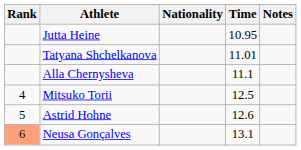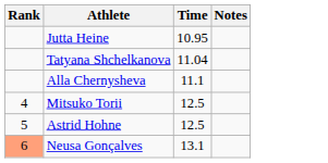 <table class="wikitable sortable" style="text-align:center">
 <tr>
 <th>Rank</th>
 <th>Athlete</th>
-<th>Nationality</th>
 <th>Time</th>
 <th>Notes</th>
 </tr>
 <tr>
 <td></td>
 <td align=left><a href='#'>Jutta Heine</a></td>
-<td align=left></td>
 <td>10.95</td>
 <td></td>
 </tr>
 <tr>
 <td></td>
 <td align=left><a href='#'>Tatyana Shchelkanova</a></td>
-<td align=left></td>
-<td>11.01</td>
+<td>11.04</td>
 <td></td>
 </tr>
 <tr>
 <td></td>
 <td align=left><a href='#'>Alla Chernysheva</a></td>
-<td align=left></td>
 <td>11.1</td>
 <td></td>
 </tr>
 <tr>
 <td>4</td>
 <td align=left><a href='#'>Mitsuko Torii</a></td>
-<td align=left></td>
 <td>12.5</td>
 <td></td>
 </tr>
 <tr>
 <td>5</td>
 <td align=left><a href='#'>Astrid Hohne</a></td>
-<td align=left></td>
-<td>12.6</td>
+<td>12.5</td>
 <td></td>
 </tr>
 <tr>
 <td style="background: lightsalmon;">6</td>
 <td align=left><a href='#'>Neusa Gonçalves</a></td>
-<td align=left></td>
 <td>13.1</td>
 <td></td>
 </tr>
 </table>
